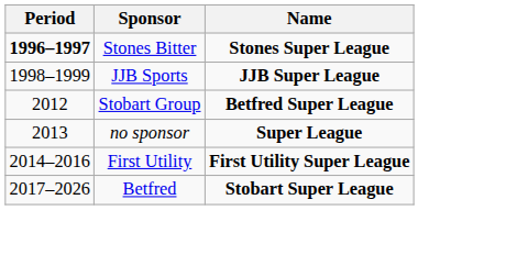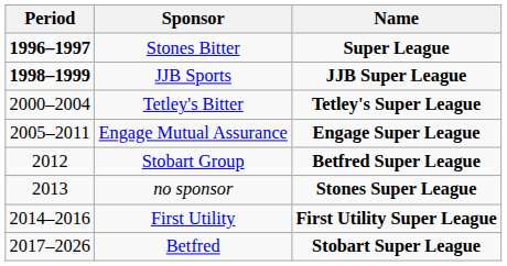 <table class="wikitable" style="text-align:center;margin-left:1em;float:center">
 <tr>
 <th>Period</th>
 <th>Sponsor</th>
 <th>Name</th>
 </tr>
 <tr>
 <td><strong>1996–1997</strong></td>
 <td><a href='#'>Stones Bitter</a></td>
-<td><strong>Stones Super League</strong></td>
+<td><strong>Super League</strong></td>
 </tr>
 <tr>
-<td>1998–1999</td>
+<td><strong>1998–1999</strong></td>
 <td><a href='#'>JJB Sports</a></td>
 <td><strong>JJB Super League</strong></td>
+</tr>
+<tr>
+<td>2000–2004</td>
+<td><a href='#'>Tetley's Bitter</a></td>
+<td><strong>Tetley's Super League</strong></td>
+</tr>
+<tr>
+<td>2005–2011</td>
+<td><a href='#'>Engage Mutual Assurance</a></td>
+<td><strong>Engage Super League</strong></td>
 </tr>
 <tr>
 <td>2012</td>
 <td><a href='#'>Stobart Group</a></td>
 <td><strong>Betfred Super League</strong></td>
 </tr>
 <tr>
 <td>2013</td>
 <td><em>no sponsor</em></td>
-<td><strong>Super League</strong></td>
+<td><strong>Stones Super League</strong></td>
 </tr>
 <tr>
 <td>2014–2016</td>
 <td><a href='#'>First Utility</a></td>
 <td><strong>First Utility Super League</strong></td>
 </tr>
 <tr>
 <td>2017–2026</td>
 <td><a href='#'>Betfred</a></td>
 <td><strong>Stobart Super League</strong></td>
 </tr>
 </table>
